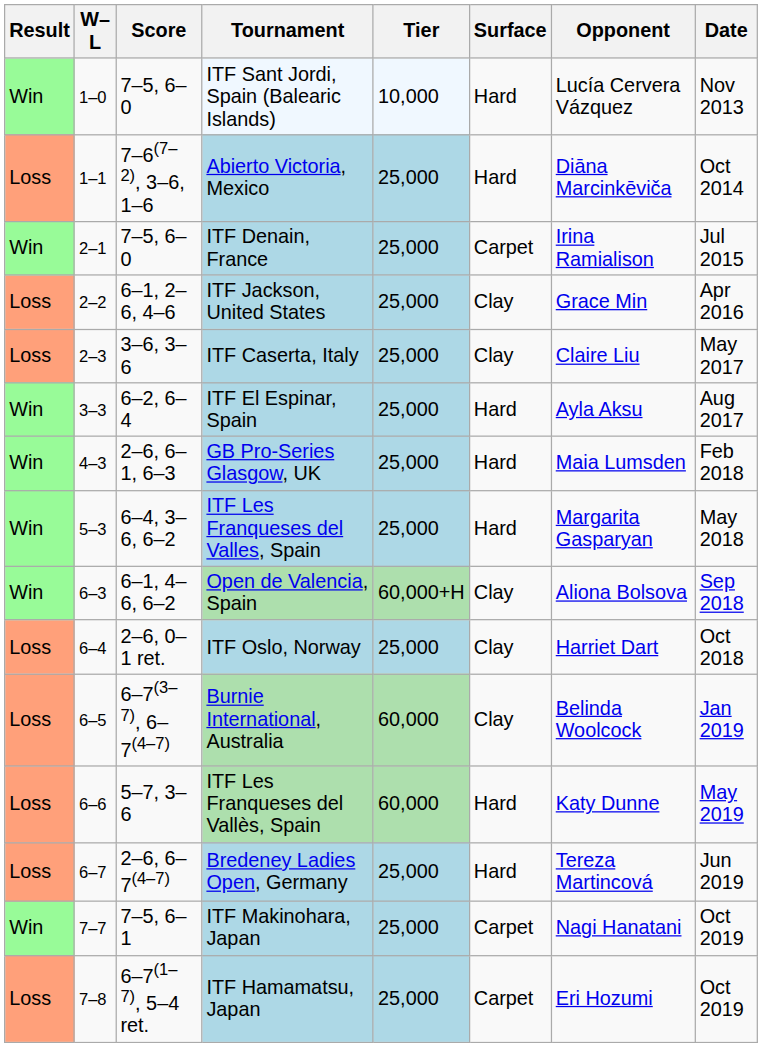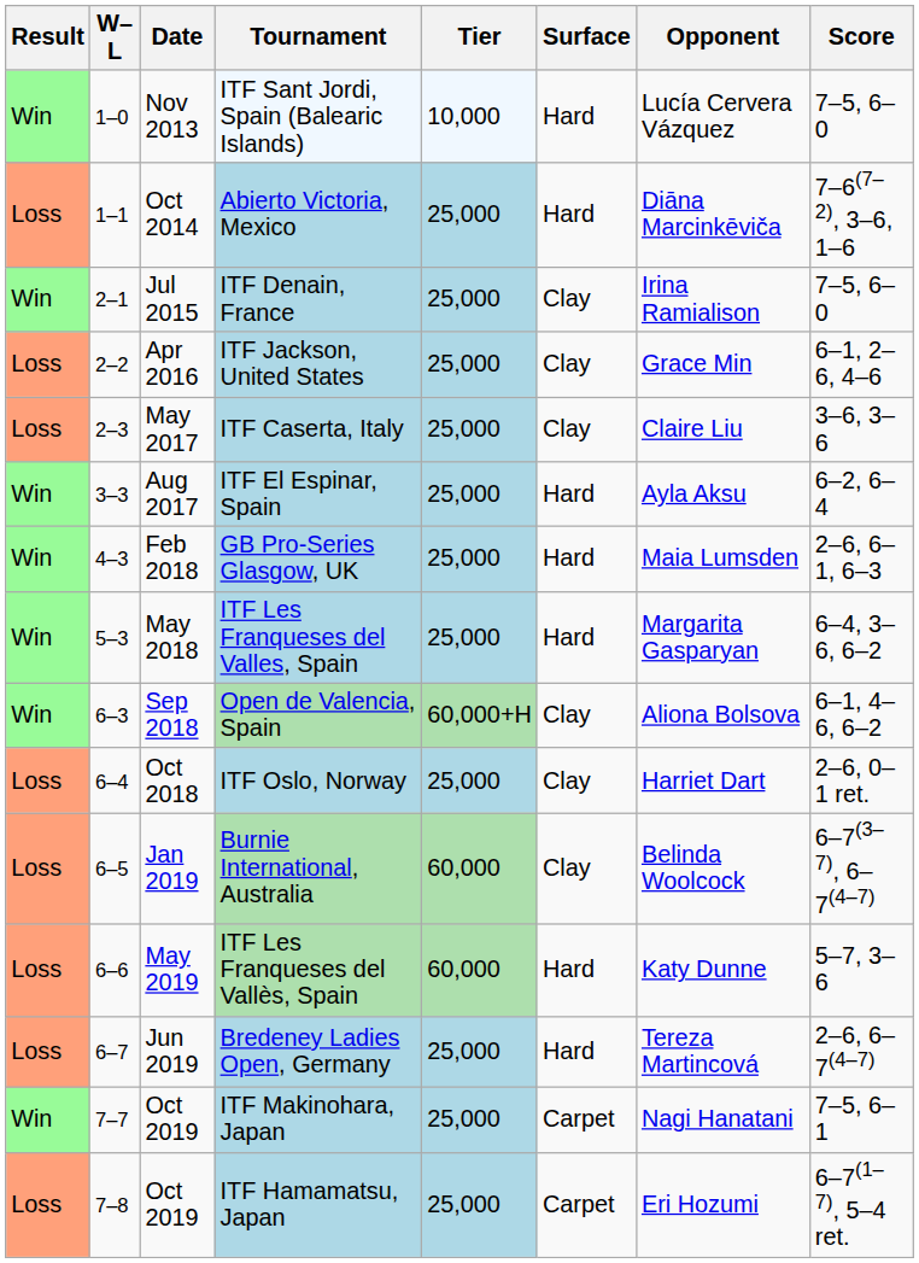 <table class="sortable wikitable">
 <tr>
 <th>Result</th>
 <th class=unsortable>W–L</th>
-<th class=unsortable>Score</th>
+<th>Date</th>
 <th>Tournament</th>
 <th>Tier</th>
 <th>Surface</th>
 <th>Opponent</th>
-<th>Date</th>
+<th class=unsortable>Score</th>
 </tr>
 <tr>
 <td bgcolor=98fb98>Win</td>
 <td><small>1–0</small></td>
-<td>7–5, 6–0</td>
+<td>Nov 2013</td>
 <td bgcolor=f0f8ff>ITF Sant Jordi, Spain (Balearic Islands)</td>
 <td bgcolor=f0f8ff>10,000</td>
 <td>Hard</td>
 <td> Lucía Cervera Vázquez</td>
-<td>Nov 2013</td>
+<td>7–5, 6–0</td>
 </tr>
 <tr>
 <td bgcolor=ffa07a>Loss</td>
 <td><small>1–1</small></td>
-<td>7–6<sup>(7–2)</sup>, 3–6, 1–6</td>
+<td>Oct 2014</td>
 <td bgcolor=lightblue><a href='#'>Abierto Victoria</a>, Mexico</td>
 <td bgcolor=lightblue>25,000</td>
 <td>Hard</td>
 <td> <a href='#'>Diāna Marcinkēviča</a></td>
-<td>Oct 2014</td>
+<td>7–6<sup>(7–2)</sup>, 3–6, 1–6</td>
 </tr>
 <tr>
 <td bgcolor=98fb98>Win</td>
 <td><small>2–1</small></td>
-<td>7–5, 6–0</td>
+<td>Jul 2015</td>
 <td bgcolor=lightblue>ITF Denain, France</td>
 <td bgcolor=lightblue>25,000</td>
-<td>Carpet</td>
+<td>Clay</td>
 <td> <a href='#'>Irina Ramialison</a></td>
-<td>Jul 2015</td>
+<td>7–5, 6–0</td>
 </tr>
 <tr>
 <td bgcolor=ffa07a>Loss</td>
 <td><small>2–2</small></td>
-<td>6–1, 2–6, 4–6</td>
+<td>Apr 2016</td>
 <td bgcolor=lightblue>ITF Jackson, United States</td>
 <td bgcolor=lightblue>25,000</td>
 <td>Clay</td>
 <td> <a href='#'>Grace Min</a></td>
-<td>Apr 2016</td>
+<td>6–1, 2–6, 4–6</td>
 </tr>
 <tr>
 <td bgcolor=ffa07a>Loss</td>
 <td><small>2–3</small></td>
-<td>3–6, 3–6</td>
+<td>May 2017</td>
 <td bgcolor=lightblue>ITF Caserta, Italy</td>
 <td bgcolor=lightblue>25,000</td>
 <td>Clay</td>
 <td> <a href='#'>Claire Liu</a></td>
-<td>May 2017</td>
+<td>3–6, 3–6</td>
 </tr>
 <tr>
 <td bgcolor=98fb98>Win</td>
 <td><small>3–3</small></td>
-<td>6–2, 6–4</td>
+<td>Aug 2017</td>
 <td bgcolor=lightblue>ITF El Espinar, Spain</td>
 <td bgcolor=lightblue>25,000</td>
 <td>Hard</td>
 <td> <a href='#'>Ayla Aksu</a></td>
-<td>Aug 2017</td>
+<td>6–2, 6–4</td>
 </tr>
 <tr>
 <td bgcolor=98fb98>Win</td>
 <td><small>4–3</small></td>
-<td>2–6, 6–1, 6–3</td>
+<td>Feb 2018</td>
 <td bgcolor=lightblue><a href='#'>GB Pro-Series Glasgow</a>, UK</td>
 <td bgcolor=lightblue>25,000</td>
 <td>Hard</td>
 <td> <a href='#'>Maia Lumsden</a></td>
-<td>Feb 2018</td>
+<td>2–6, 6–1, 6–3</td>
 </tr>
 <tr>
 <td bgcolor=98fb98>Win</td>
 <td><small>5–3</small></td>
-<td>6–4, 3–6, 6–2</td>
+<td>May 2018</td>
 <td bgcolor=lightblue><a href='#'>ITF Les Franqueses del Valles</a>, Spain</td>
 <td bgcolor=lightblue>25,000</td>
 <td>Hard</td>
 <td> <a href='#'>Margarita Gasparyan</a></td>
-<td>May 2018</td>
+<td>6–4, 3–6, 6–2</td>
 </tr>
 <tr>
 <td bgcolor=98fb98>Win</td>
 <td><small>6–3</small></td>
-<td>6–1, 4–6, 6–2</td>
+<td><a href='#'>Sep 2018</a></td>
 <td bgcolor=addfad><a href='#'>Open de Valencia</a>, Spain</td>
 <td bgcolor=addfad>60,000+H</td>
 <td>Clay</td>
 <td> <a href='#'>Aliona Bolsova</a></td>
-<td><a href='#'>Sep 2018</a></td>
+<td>6–1, 4–6, 6–2</td>
 </tr>
 <tr>
 <td bgcolor=ffa07a>Loss</td>
 <td><small>6–4</small></td>
-<td>2–6, 0–1 ret.</td>
+<td>Oct 2018</td>
 <td bgcolor=lightblue>ITF Oslo, Norway</td>
 <td bgcolor=lightblue>25,000</td>
 <td>Clay</td>
 <td> <a href='#'>Harriet Dart</a></td>
-<td>Oct 2018</td>
+<td>2–6, 0–1 ret.</td>
 </tr>
 <tr>
 <td bgcolor=ffa07a>Loss</td>
 <td><small>6–5</small></td>
-<td>6–7<sup>(3–7)</sup>, 6–7<sup>(4–7)</sup></td>
+<td><a href='#'>Jan 2019</a></td>
 <td bgcolor=addfad><a href='#'>Burnie International</a>, Australia</td>
 <td bgcolor=addfad>60,000</td>
 <td>Clay</td>
 <td> <a href='#'>Belinda Woolcock</a></td>
-<td><a href='#'>Jan 2019</a></td>
+<td>6–7<sup>(3–7)</sup>, 6–7<sup>(4–7)</sup></td>
 </tr>
 <tr>
 <td bgcolor=ffa07a>Loss</td>
 <td><small>6–6</small></td>
-<td>5–7, 3–6</td>
+<td><a href='#'>May 2019</a></td>
 <td bgcolor=addfad>ITF Les Franqueses del Vallès, Spain</td>
 <td bgcolor=addfad>60,000</td>
 <td>Hard</td>
 <td> <a href='#'>Katy Dunne</a></td>
-<td><a href='#'>May 2019</a></td>
+<td>5–7, 3–6</td>
 </tr>
 <tr>
 <td bgcolor=ffa07a>Loss</td>
 <td><small>6–7</small></td>
-<td>2–6, 6–7<sup>(4–7)</sup></td>
+<td>Jun 2019</td>
 <td bgcolor=lightblue><a href='#'>Bredeney Ladies Open</a>, Germany</td>
 <td bgcolor=lightblue>25,000</td>
 <td>Hard</td>
 <td> <a href='#'>Tereza Martincová</a></td>
-<td>Jun 2019</td>
+<td>2–6, 6–7<sup>(4–7)</sup></td>
 </tr>
 <tr>
 <td bgcolor=98fb98>Win</td>
 <td><small>7–7</small></td>
-<td>7–5, 6–1</td>
+<td>Oct 2019</td>
 <td bgcolor=lightblue>ITF Makinohara, Japan</td>
 <td bgcolor=lightblue>25,000</td>
 <td>Carpet</td>
 <td> <a href='#'>Nagi Hanatani</a></td>
-<td>Oct 2019</td>
+<td>7–5, 6–1</td>
 </tr>
 <tr>
 <td bgcolor=ffa07a>Loss</td>
 <td><small>7–8</small></td>
-<td>6–7<sup>(1–7)</sup>, 5–4 ret.</td>
+<td>Oct 2019</td>
 <td bgcolor=lightblue>ITF Hamamatsu, Japan</td>
 <td bgcolor=lightblue>25,000</td>
 <td>Carpet</td>
 <td> <a href='#'>Eri Hozumi</a></td>
-<td>Oct 2019</td>
+<td>6–7<sup>(1–7)</sup>, 5–4 ret.</td>
 </tr>
 </table>
